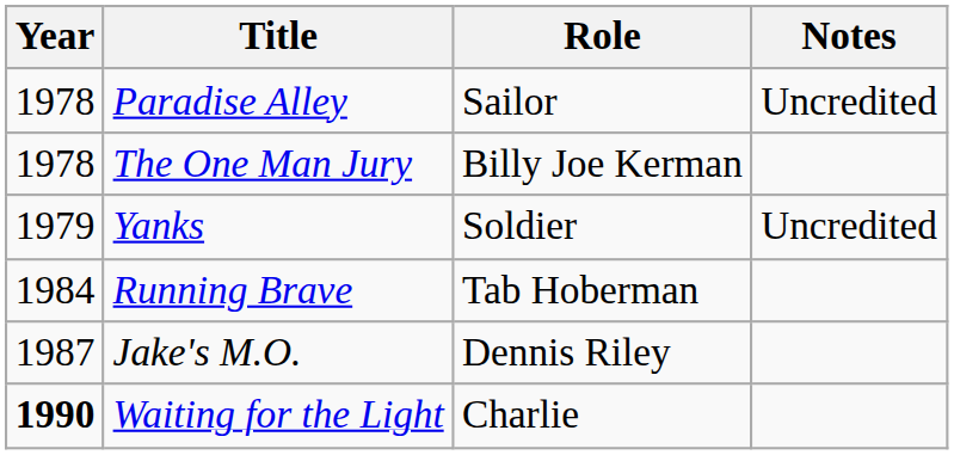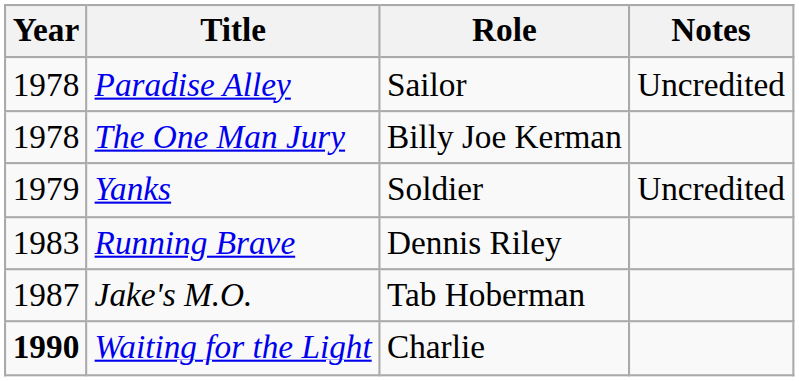 <table class="wikitable sortable">
 <tr>
 <th>Year</th>
 <th>Title</th>
 <th>Role</th>
 <th>Notes</th>
 </tr>
 <tr>
 <td>1978</td>
 <td><em><a href='#'>Paradise Alley</a></em></td>
 <td>Sailor</td>
 <td>Uncredited</td>
 </tr>
 <tr>
 <td>1978</td>
 <td><em><a href='#'>The One Man Jury</a></em></td>
 <td>Billy Joe Kerman</td>
 <td></td>
 </tr>
 <tr>
 <td>1979</td>
 <td><em><a href='#'>Yanks</a></em></td>
 <td>Soldier</td>
 <td>Uncredited</td>
 </tr>
 <tr>
-<td>1984</td>
+<td>1983</td>
 <td><em><a href='#'>Running Brave</a></em></td>
-<td>Tab Hoberman</td>
+<td>Dennis Riley</td>
 <td></td>
 </tr>
 <tr>
 <td>1987</td>
 <td><em>Jake's M.O.</em></td>
-<td>Dennis Riley</td>
+<td>Tab Hoberman</td>
 <td></td>
 </tr>
 <tr>
 <td><strong>1990</strong></td>
 <td><em><a href='#'>Waiting for the Light</a></em></td>
 <td>Charlie</td>
 <td></td>
 </tr>
 </table>
